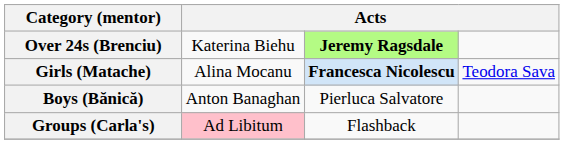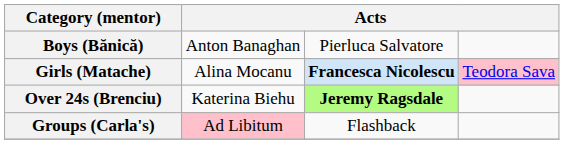 <table class="wikitable" style="text-align:center">
 <tr>
 <th spope="col" style="width:160px;">Category (mentor)</th>
 <th scope="col" colspan="3">Acts</th>
 </tr>
 <tr>
-<th scope="row">Over 24s (Brenciu)</th>
-<td>Katerina Biehu</td>
-<td bgcolor=#B4FB84><strong>Jeremy Ragsdale</strong></td>
+<th scope="row">Boys (Bănică)</th>
+<td>Anton Banaghan</td>
+<td>Pierluca Salvatore</td>
 <td></td>
 </tr>
 <tr>
 <th scope="row">Girls (Matache)</th>
 <td>Alina Mocanu</td>
 <td bgcolor=#d1e5f8><strong>Francesca Nicolescu</strong></td>
-<td><a href='#'>Teodora Sava</a></td>
+<td style="background: pink;"><a href='#'>Teodora Sava</a></td>
 </tr>
 <tr>
-<th scope="row">Boys (Bănică)</th>
-<td>Anton Banaghan</td>
-<td>Pierluca Salvatore</td>
+<th scope="row">Over 24s (Brenciu)</th>
+<td>Katerina Biehu</td>
+<td bgcolor=#B4FB84><strong>Jeremy Ragsdale</strong></td>
 <td></td>
 </tr>
 <tr>
 <th scope="row">Groups (Carla's)</th>
 <td bgcolor=pink>Ad Libitum</td>
 <td>Flashback</td>
 <td></td>
 </tr>
 <tr>
 </tr>
 </table>
